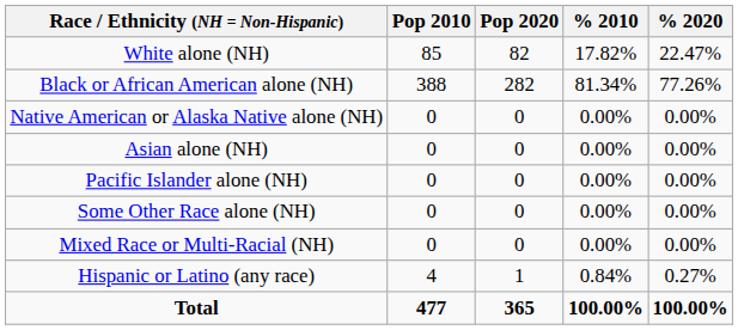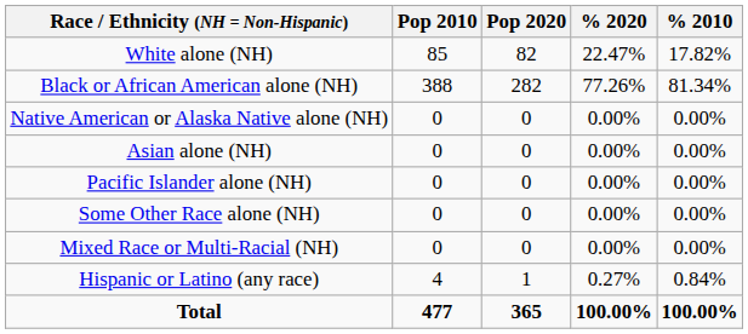 <table class="wikitable" style="text-align:center;">
 <tr>
 <th>Race / Ethnicity <small>(<em>NH = Non-Hispanic</em>)</small></th>
 <th>Pop 2010</th>
 <th>Pop 2020</th>
+<th>% 2020</th>
 <th>% 2010</th>
-<th>% 2020</th>
 </tr>
 <tr>
 <td><a href='#'>White</a> alone (NH)</td>
 <td>85</td>
 <td>82</td>
+<td>22.47%</td>
 <td>17.82%</td>
-<td>22.47%</td>
 </tr>
 <tr>
 <td><a href='#'>Black or African American</a> alone (NH)</td>
 <td>388</td>
 <td>282</td>
+<td>77.26%</td>
 <td>81.34%</td>
-<td>77.26%</td>
 </tr>
 <tr>
 <td><a href='#'>Native American</a> or <a href='#'>Alaska Native</a> alone (NH)</td>
 <td>0</td>
 <td>0</td>
 <td>0.00%</td>
 <td>0.00%</td>
 </tr>
 <tr>
 <td><a href='#'>Asian</a> alone (NH)</td>
 <td>0</td>
 <td>0</td>
 <td>0.00%</td>
 <td>0.00%</td>
 </tr>
 <tr>
 <td><a href='#'>Pacific Islander</a> alone (NH)</td>
 <td>0</td>
 <td>0</td>
 <td>0.00%</td>
 <td>0.00%</td>
 </tr>
 <tr>
 <td><a href='#'>Some Other Race</a> alone (NH)</td>
 <td>0</td>
 <td>0</td>
 <td>0.00%</td>
 <td>0.00%</td>
 </tr>
 <tr>
 <td><a href='#'>Mixed Race or Multi-Racial</a> (NH)</td>
 <td>0</td>
 <td>0</td>
 <td>0.00%</td>
 <td>0.00%</td>
 </tr>
 <tr>
 <td><a href='#'>Hispanic or Latino</a> (any race)</td>
 <td>4</td>
 <td>1</td>
+<td>0.27%</td>
 <td>0.84%</td>
-<td>0.27%</td>
 </tr>
 <tr>
 <td><strong>Total</strong></td>
 <td><strong>477</strong></td>
 <td><strong>365</strong></td>
 <td><strong>100.00%</strong></td>
 <td><strong>100.00%</strong></td>
 </tr>
 </table>
